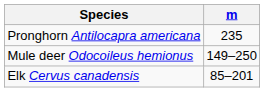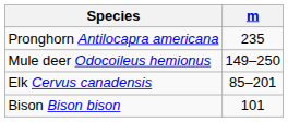 <table class="wikitable">
 <tr>
 <th>Species</th>
 <th><a href='#'>m</a></th>
 </tr>
 <tr>
 <td>Pronghorn <em><a href='#'>Antilocapra americana</a></em></td>
 <td align=center>235</td>
 </tr>
 <tr>
 <td>Mule deer <em><a href='#'>Odocoileus hemionus</a></em></td>
 <td align=center>149–250</td>
 </tr>
 <tr>
 <td>Elk <em><a href='#'>Cervus canadensis</a></em></td>
 <td align=center>85–201</td>
 </tr>
+<tr>
+<td>Bison <em><a href='#'>Bison bison</a></em></td>
+<td align=center>101</td>
+</tr>
 </table>
